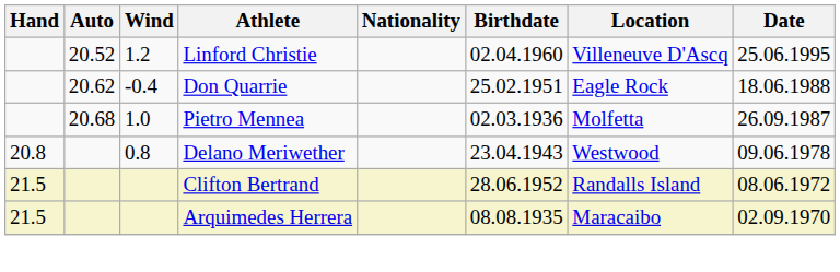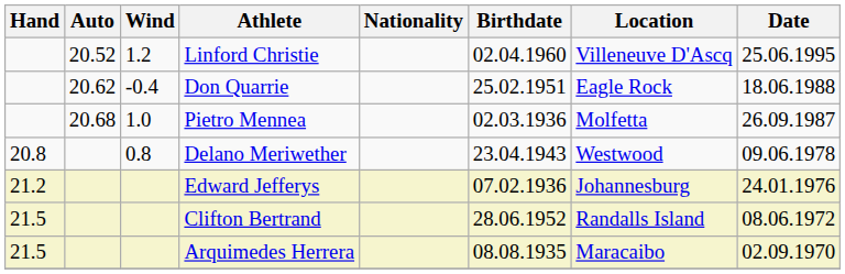 <table class="wikitable">
 <tr>
 <th>Hand</th>
 <th>Auto</th>
 <th>Wind</th>
 <th>Athlete</th>
 <th>Nationality</th>
 <th>Birthdate</th>
 <th>Location</th>
 <th>Date</th>
 </tr>
 <tr>
 <td></td>
 <td>20.52</td>
 <td>1.2</td>
 <td><a href='#'>Linford Christie</a></td>
 <td></td>
 <td>02.04.1960</td>
 <td><a href='#'>Villeneuve D'Ascq</a></td>
 <td>25.06.1995</td>
 </tr>
 <tr>
 <td></td>
 <td>20.62</td>
 <td>-0.4</td>
 <td><a href='#'>Don Quarrie</a></td>
 <td></td>
 <td>25.02.1951</td>
 <td><a href='#'>Eagle Rock</a></td>
 <td>18.06.1988</td>
 </tr>
 <tr>
 <td></td>
 <td>20.68</td>
 <td>1.0</td>
 <td><a href='#'>Pietro Mennea</a></td>
 <td></td>
 <td>02.03.1936</td>
 <td><a href='#'>Molfetta</a></td>
 <td>26.09.1987</td>
 </tr>
 <tr>
 <td>20.8</td>
 <td></td>
 <td>0.8</td>
 <td><a href='#'>Delano Meriwether</a></td>
 <td></td>
 <td>23.04.1943</td>
 <td><a href='#'>Westwood</a></td>
 <td>09.06.1978</td>
 </tr>
 <tr bgcolor=#f6F5CE>
+<td>21.2</td>
+<td></td>
+<td></td>
+<td><a href='#'>Edward Jefferys</a></td>
+<td></td>
+<td>07.02.1936</td>
+<td><a href='#'>Johannesburg</a></td>
+<td>24.01.1976</td>
+</tr>
+<tr bgcolor=#f6F5CE>
 <td>21.5</td>
 <td></td>
 <td></td>
 <td><a href='#'>Clifton Bertrand</a></td>
 <td></td>
 <td>28.06.1952</td>
 <td><a href='#'>Randalls Island</a></td>
 <td>08.06.1972</td>
 </tr>
 <tr bgcolor=#f6F5CE>
 <td>21.5</td>
 <td></td>
 <td></td>
 <td><a href='#'>Arquimedes Herrera</a></td>
 <td></td>
 <td>08.08.1935</td>
 <td><a href='#'>Maracaibo</a></td>
 <td>02.09.1970</td>
 </tr>
 <tr>
 </tr>
 </table>
